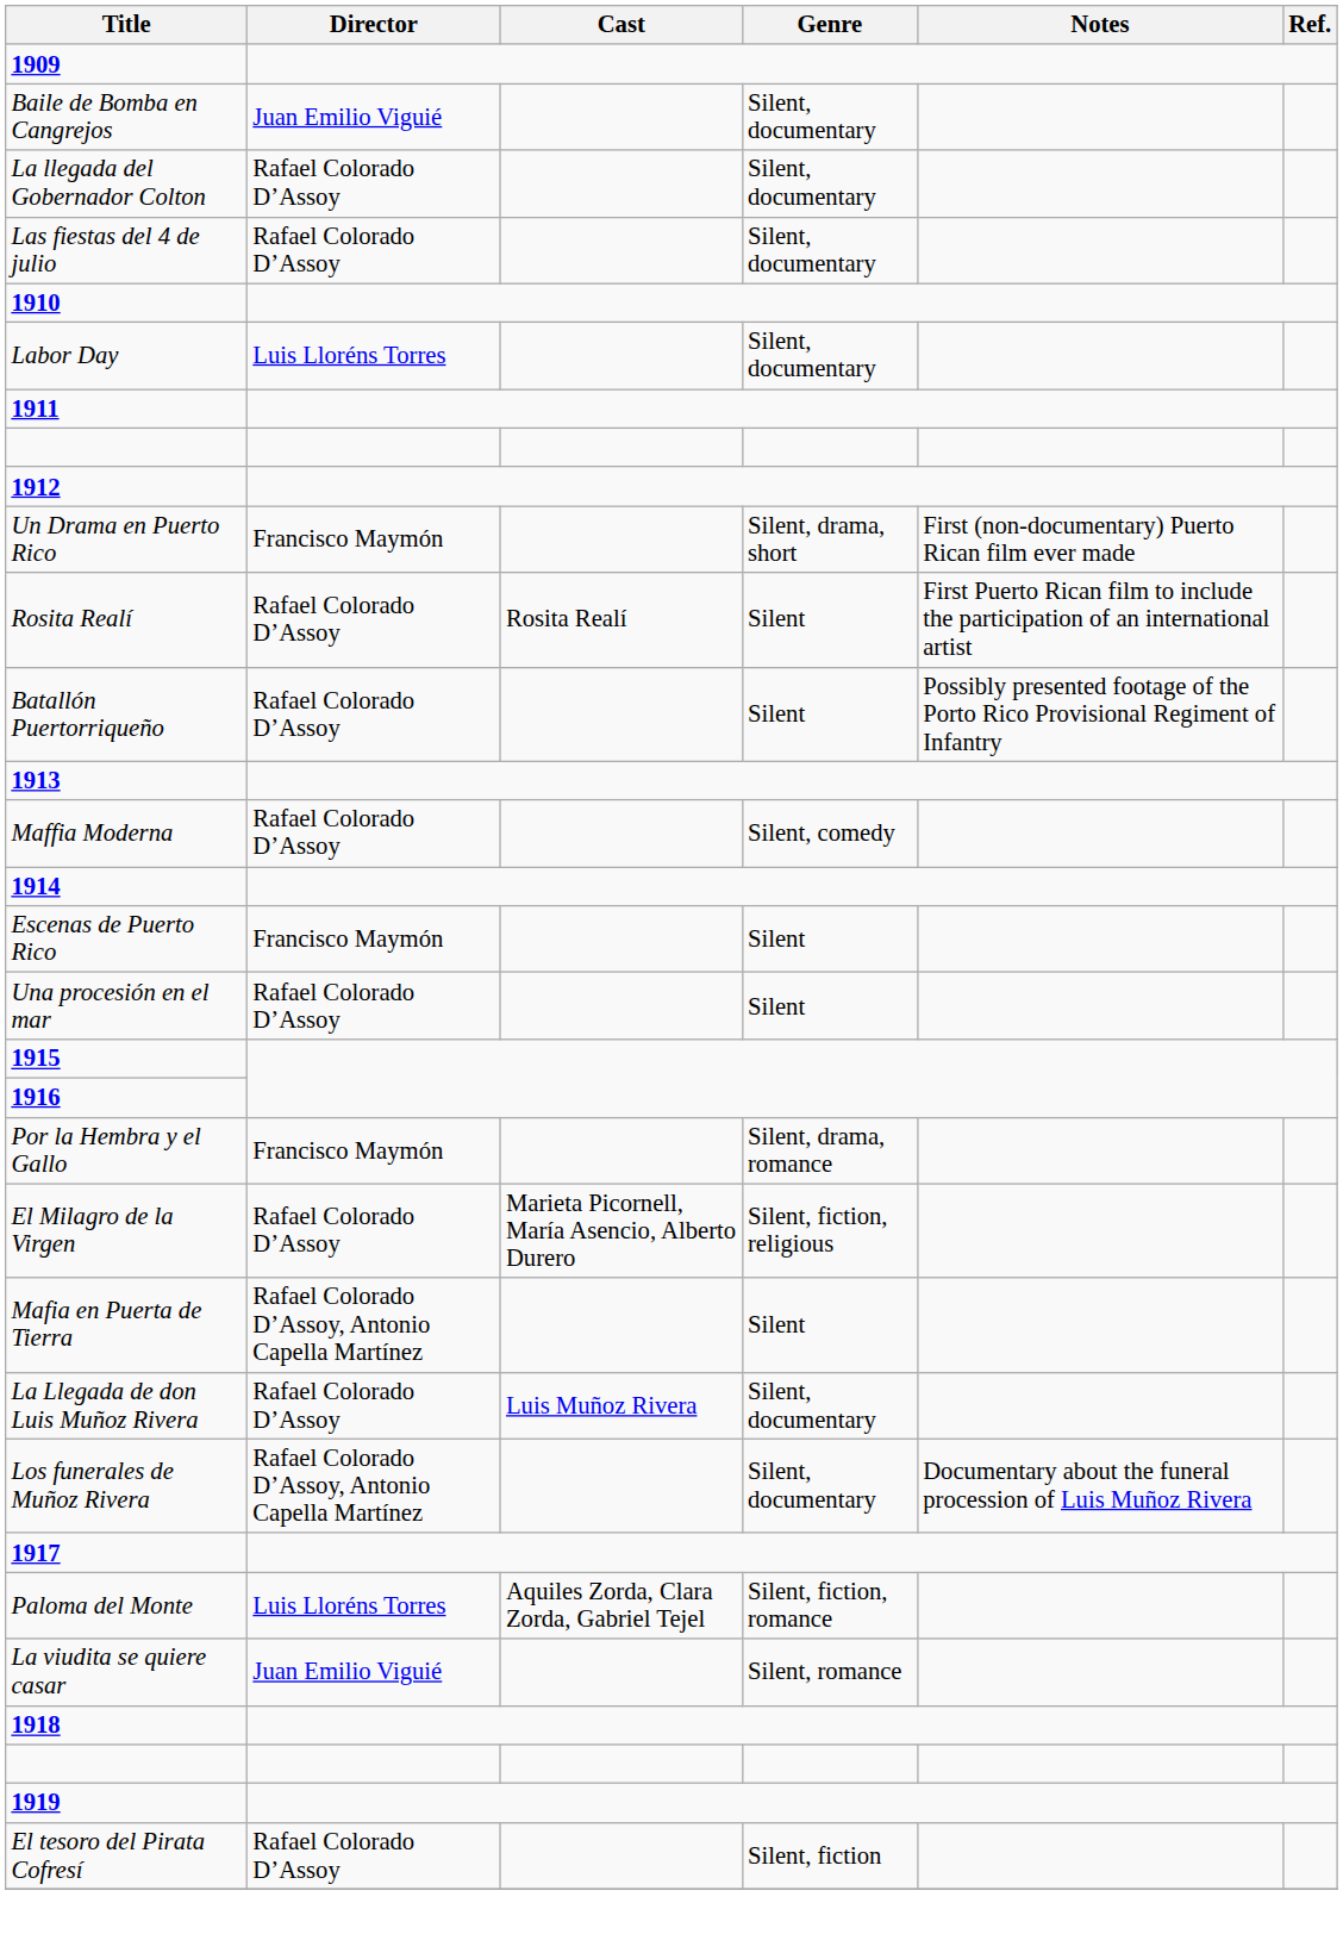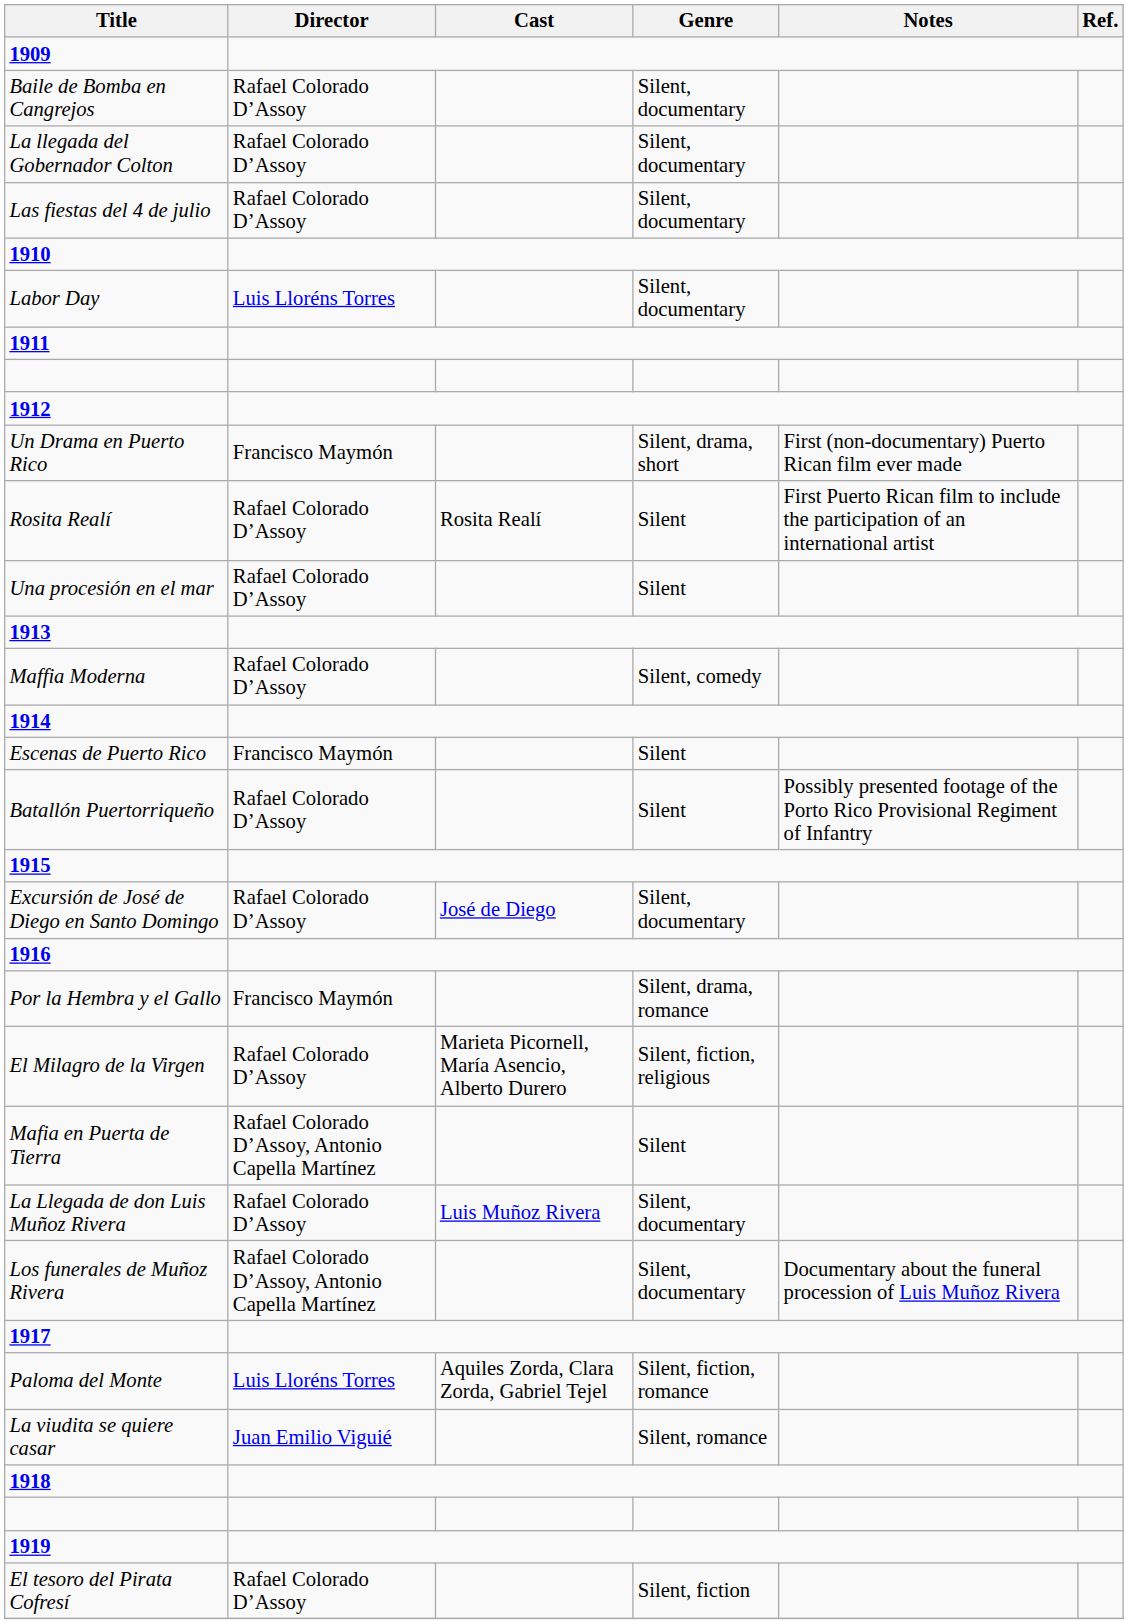 <table class="wikitable">
 <tr>
 <th>Title</th>
 <th>Director</th>
 <th>Cast</th>
 <th>Genre</th>
 <th>Notes</th>
 <th>Ref.</th>
 </tr>
 <tr>
 <td><strong> <a href='#'>1909</a> </strong></td>
 </tr>
 <tr>
 <td><em>Baile de Bomba en Cangrejos</em></td>
-<td><a href='#'>Juan Emilio Viguié</a></td>
+<td>Rafael Colorado D’Assoy</td>
 <td></td>
 <td>Silent, documentary</td>
 <td></td>
 <td></td>
 </tr>
 <tr>
 <td><em>La llegada del Gobernador Colton</em></td>
 <td>Rafael Colorado D’Assoy</td>
 <td></td>
 <td>Silent, documentary</td>
 <td></td>
 <td></td>
 </tr>
 <tr>
 <td><em>Las fiestas del 4 de julio</em></td>
 <td>Rafael Colorado D’Assoy</td>
 <td></td>
 <td>Silent, documentary</td>
 <td></td>
 <td></td>
 </tr>
 <tr>
 <td><strong> <a href='#'>1910</a> </strong></td>
 </tr>
 <tr>
 <td><em>Labor Day</em></td>
 <td><a href='#'>Luis Lloréns Torres</a></td>
 <td></td>
 <td>Silent, documentary</td>
 <td></td>
 <td></td>
 </tr>
 <tr>
 <td><strong> <a href='#'>1911</a> </strong></td>
 </tr>
 <tr>
 <td><em> </em></td>
 <td></td>
 <td></td>
 <td></td>
 <td></td>
 <td></td>
 </tr>
 <tr>
 <td><strong> <a href='#'>1912</a> </strong></td>
 </tr>
 <tr>
 <td><em>Un Drama en Puerto Rico</em></td>
 <td>Francisco Maymón</td>
 <td></td>
 <td>Silent, drama, short</td>
 <td>First (non-documentary) Puerto Rican film ever made</td>
 <td></td>
 </tr>
 <tr>
 <td><em>Rosita Realí</em></td>
 <td>Rafael Colorado D’Assoy</td>
 <td>Rosita Realí</td>
 <td>Silent</td>
 <td>First Puerto Rican film to include the participation of an international artist</td>
 <td></td>
 </tr>
 <tr>
-<td><em>Batallón Puertorriqueño</em></td>
+<td><em>Una procesión en el mar</em></td>
 <td>Rafael Colorado D’Assoy</td>
 <td></td>
 <td>Silent</td>
-<td>Possibly presented footage of the Porto Rico Provisional Regiment of Infantry</td>
+<td></td>
 <td></td>
 </tr>
 <tr>
 <td><strong> <a href='#'>1913</a> </strong></td>
 </tr>
 <tr>
 <td><em>Maffia Moderna</em></td>
 <td>Rafael Colorado D’Assoy</td>
 <td></td>
 <td>Silent, comedy</td>
 <td></td>
 <td></td>
 </tr>
 <tr>
 <td><strong> <a href='#'>1914</a> </strong></td>
 </tr>
 <tr>
 <td><em>Escenas de Puerto Rico</em></td>
 <td>Francisco Maymón</td>
 <td></td>
 <td>Silent</td>
 <td></td>
 <td></td>
 </tr>
 <tr>
-<td><em>Una procesión en el mar</em></td>
+<td><em>Batallón Puertorriqueño</em></td>
 <td>Rafael Colorado D’Assoy</td>
 <td></td>
 <td>Silent</td>
-<td></td>
+<td>Possibly presented footage of the Porto Rico Provisional Regiment of Infantry</td>
 <td></td>
 </tr>
 <tr>
 <td><strong> <a href='#'>1915</a> </strong></td>
+</tr>
+<tr>
+<td><em>Excursión de José de Diego en Santo Domingo</em></td>
+<td>Rafael Colorado D’Assoy</td>
+<td><a href='#'>José de Diego</a></td>
+<td>Silent, documentary</td>
+<td></td>
+<td></td>
 </tr>
 <tr>
 <td><strong> <a href='#'>1916</a> </strong></td>
 </tr>
 <tr>
 <td><em>Por la Hembra y el Gallo</em></td>
 <td>Francisco Maymón</td>
 <td></td>
 <td>Silent, drama, romance</td>
 <td></td>
 <td></td>
 </tr>
 <tr>
 <td><em>El Milagro de la Virgen</em></td>
 <td>Rafael Colorado D’Assoy</td>
 <td>Marieta Picornell, María Asencio, Alberto Durero</td>
 <td>Silent, fiction, religious</td>
 <td></td>
 <td></td>
 </tr>
 <tr>
 <td><em>Mafia en Puerta de Tierra</em></td>
 <td>Rafael Colorado D’Assoy, Antonio Capella Martínez</td>
 <td></td>
 <td>Silent</td>
 <td></td>
 <td></td>
 </tr>
 <tr>
 <td><em>La Llegada de don Luis Muñoz Rivera</em></td>
 <td>Rafael Colorado D’Assoy</td>
 <td><a href='#'>Luis Muñoz Rivera</a></td>
 <td>Silent, documentary</td>
 <td></td>
 <td></td>
 </tr>
 <tr>
 <td><em>Los funerales de Muñoz Rivera</em></td>
 <td>Rafael Colorado D’Assoy, Antonio Capella Martínez</td>
 <td></td>
 <td>Silent, documentary</td>
 <td>Documentary about the funeral procession of <a href='#'>Luis Muñoz Rivera</a></td>
 <td></td>
 </tr>
 <tr>
 <td><strong> <a href='#'>1917</a> </strong></td>
 </tr>
 <tr>
 <td><em>Paloma del Monte</em></td>
 <td><a href='#'>Luis Lloréns Torres</a></td>
 <td>Aquiles Zorda, Clara Zorda, Gabriel Tejel</td>
 <td>Silent, fiction, romance</td>
 <td></td>
 <td></td>
 </tr>
 <tr>
 <td><em>La viudita se quiere casar</em></td>
 <td><a href='#'>Juan Emilio Viguié</a></td>
 <td></td>
 <td>Silent, romance</td>
 <td></td>
 <td></td>
 </tr>
 <tr>
 <td><strong> <a href='#'>1918</a> </strong></td>
 </tr>
 <tr>
 <td><em> </em></td>
 <td></td>
 <td></td>
 <td></td>
 <td></td>
 <td></td>
 </tr>
 <tr>
 <td><strong> <a href='#'>1919</a> </strong></td>
 </tr>
 <tr>
 <td><em>El tesoro del Pirata Cofresí</em></td>
 <td>Rafael Colorado D’Assoy</td>
 <td></td>
 <td>Silent, fiction</td>
 <td></td>
 <td></td>
 </tr>
 <tr>
 </tr>
 </table>
